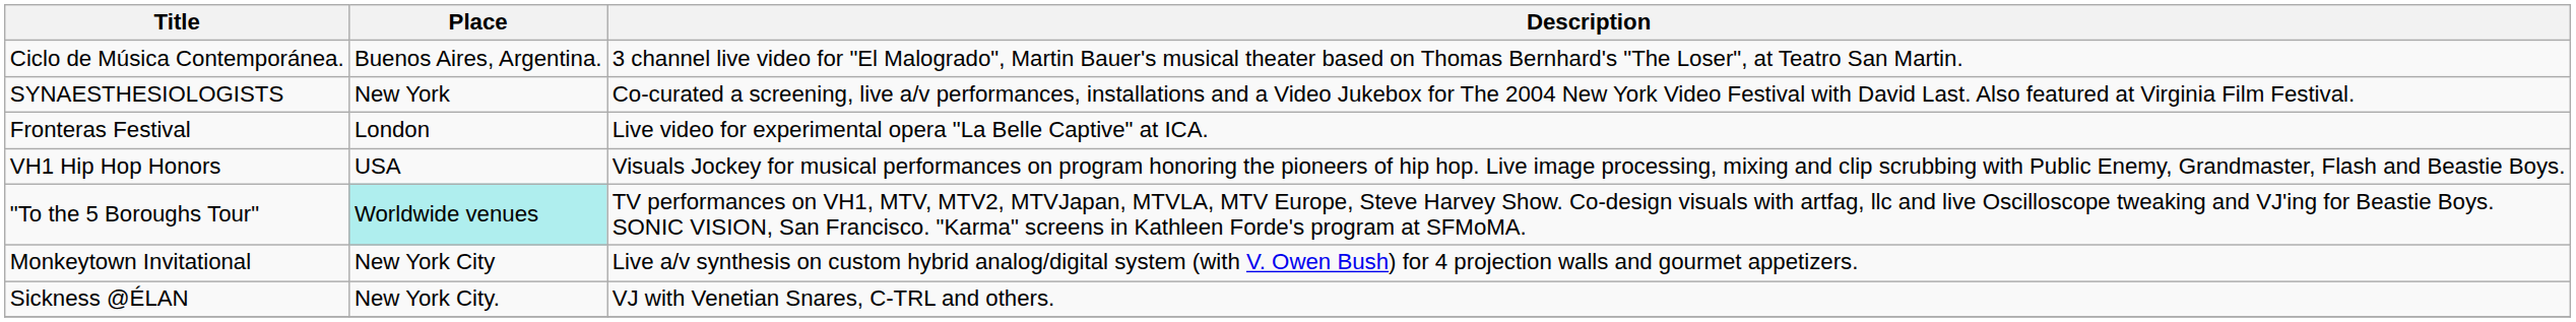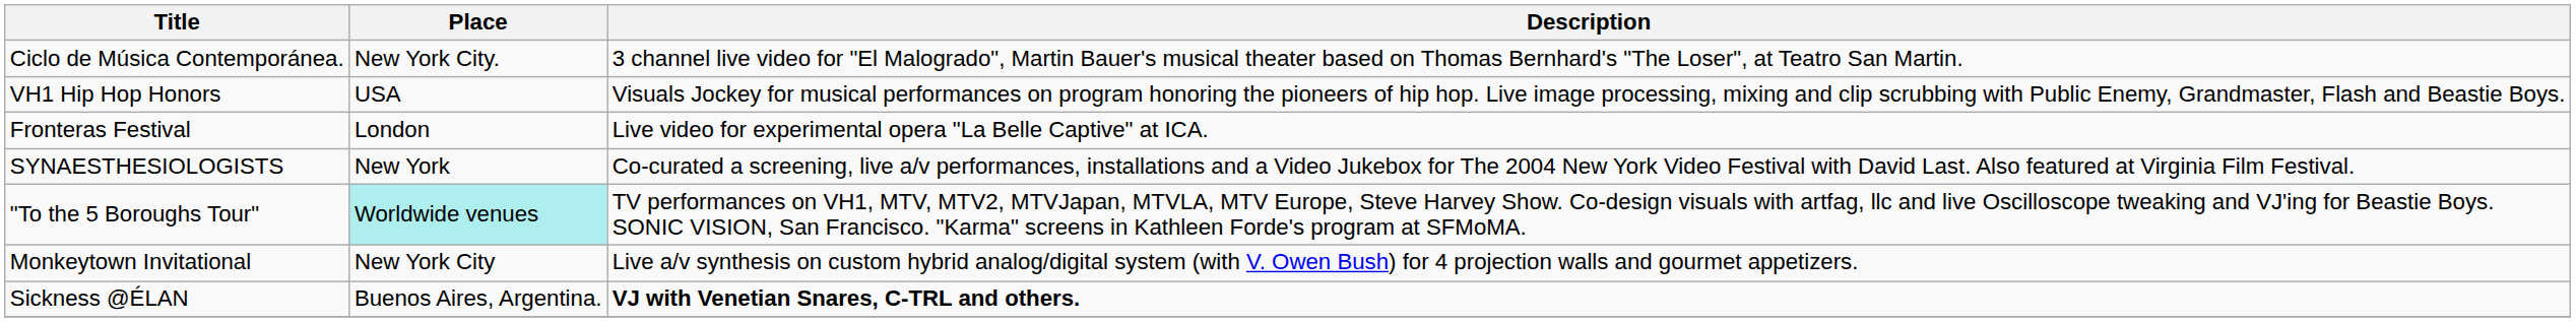 <table class="wikitable">
 <tr>
 <th>Title</th>
 <th>Place</th>
 <th>Description</th>
 </tr>
 <tr>
 <td>Ciclo de Música Contemporánea.</td>
-<td>Buenos Aires, Argentina.</td>
+<td>New York City.</td>
 <td>3 channel live video for "El Malogrado", Martin Bauer's musical theater based on Thomas Bernhard's "The Loser", at Teatro San Martin.</td>
 </tr>
 <tr>
-<td>SYNAESTHESIOLOGISTS</td>
-<td>New York</td>
-<td>Co-curated a screening, live a/v performances, installations and a Video Jukebox for The 2004 New York Video Festival with David Last. Also featured at Virginia Film Festival.</td>
+<td>VH1 Hip Hop Honors</td>
+<td>USA</td>
+<td>Visuals Jockey for musical performances on program honoring the pioneers of hip hop. Live image processing, mixing and clip scrubbing with Public Enemy, Grandmaster, Flash and Beastie Boys.</td>
 </tr>
 <tr>
 <td>Fronteras Festival</td>
 <td>London</td>
 <td>Live video for experimental opera "La Belle Captive" at ICA.</td>
 </tr>
 <tr>
-<td>VH1 Hip Hop Honors</td>
-<td>USA</td>
-<td>Visuals Jockey for musical performances on program honoring the pioneers of hip hop. Live image processing, mixing and clip scrubbing with Public Enemy, Grandmaster, Flash and Beastie Boys.</td>
+<td>SYNAESTHESIOLOGISTS</td>
+<td>New York</td>
+<td>Co-curated a screening, live a/v performances, installations and a Video Jukebox for The 2004 New York Video Festival with David Last. Also featured at Virginia Film Festival.</td>
 </tr>
 <tr>
 <td>"To the 5 Boroughs Tour"</td>
 <td style="background: paleturquoise;">Worldwide venues</td>
 <td>TV performances on VH1, MTV, MTV2, MTVJapan, MTVLA, MTV Europe, Steve Harvey Show. Co-design visuals with artfag, llc and live Oscilloscope tweaking and VJ'ing for Beastie Boys.<br>SONIC VISION, San Francisco. "Karma" screens in Kathleen Forde's program at SFMoMA.</td>
 </tr>
 <tr>
 <td>Monkeytown Invitational</td>
 <td>New York City</td>
 <td>Live a/v synthesis on custom hybrid analog/digital system (with <a href='#'>V. Owen Bush</a>) for 4 projection walls and gourmet appetizers.</td>
 </tr>
 <tr>
 <td>Sickness @ÉLAN</td>
-<td>New York City.</td>
-<td>VJ with Venetian Snares, C-TRL and others.</td>
+<td>Buenos Aires, Argentina.</td>
+<td><strong>VJ with Venetian Snares, C-TRL and others.</strong></td>
 </tr>
 <tr>
 </tr>
 </table>
